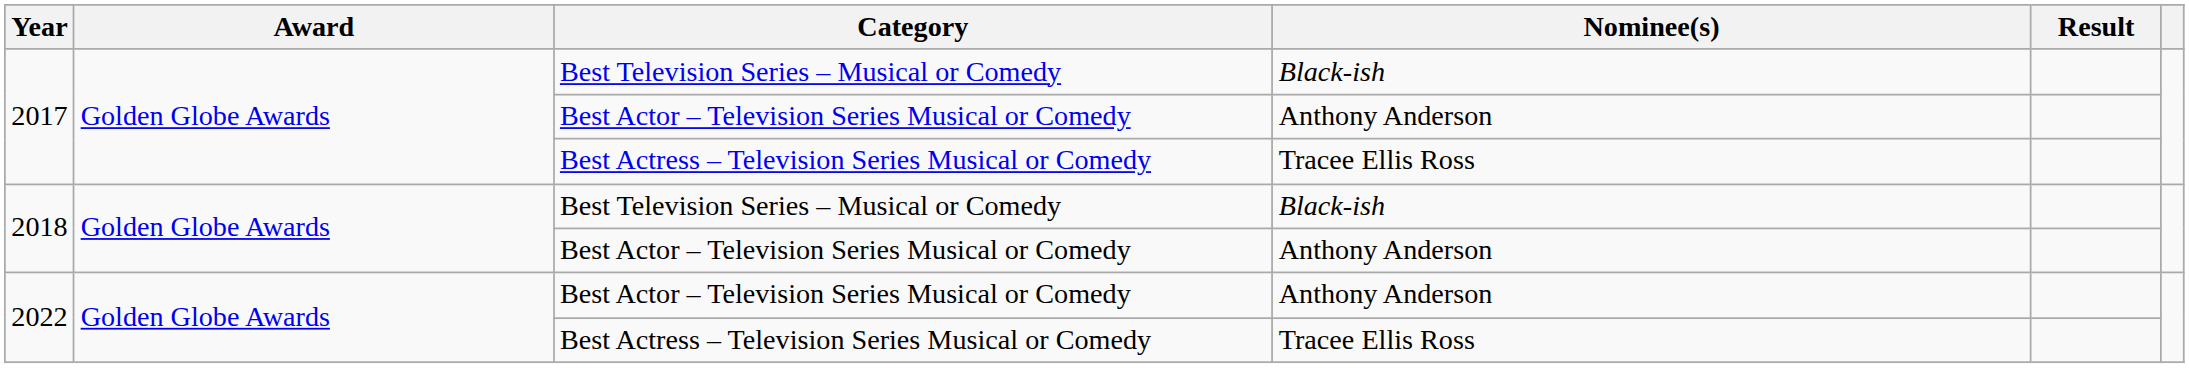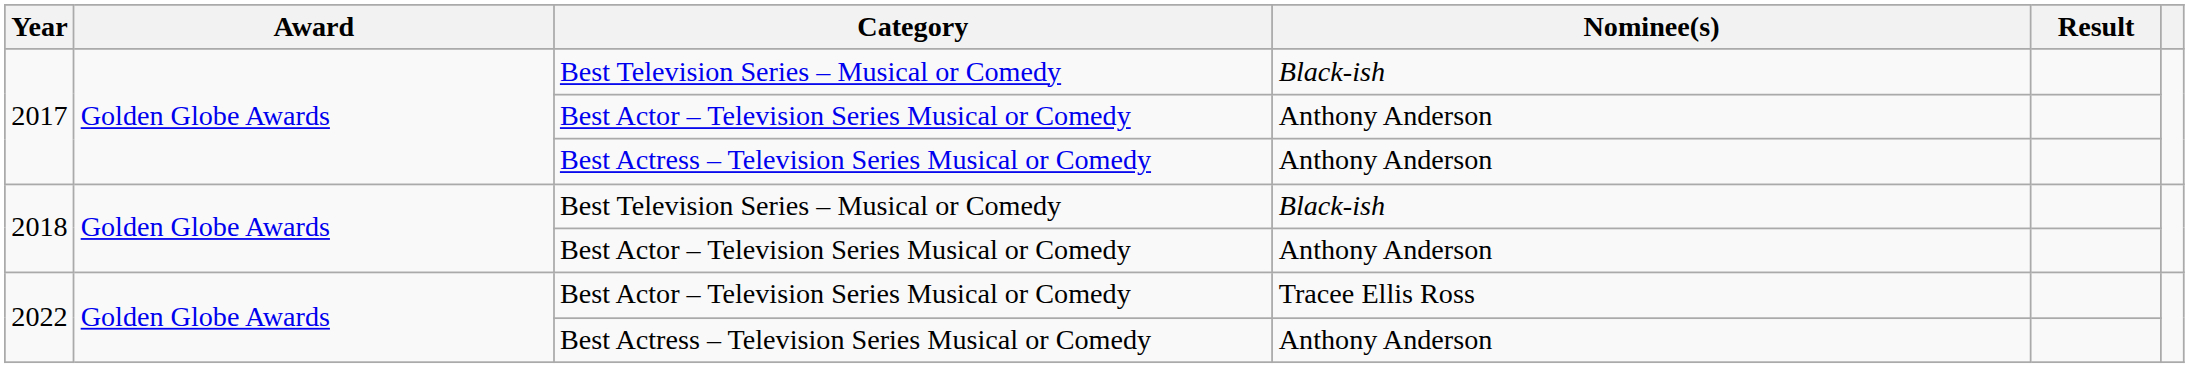 <table class="wikitable sortable" style="width:98%">
 <tr>
 <th scope="col" style="width:3%;">Year</th>
 <th scope="col" style="width:22%;">Award</th>
 <th scope="col" style="width:33%;">Category</th>
 <th>Nominee(s)</th>
 <th scope="col" style="width:6%;">Result</th>
 <th scope="col" class="unsortable" style="width:1%;"></th>
 </tr>
 <tr>
 <td rowspan="3">2017</td>
 <td rowspan="3"><a href='#'>Golden Globe Awards</a></td>
 <td><a href='#'>Best Television Series – Musical or Comedy</a></td>
 <td><em>Black-ish</em></td>
 <td></td>
 <td rowspan="3"></td>
 </tr>
 <tr>
 <td><a href='#'>Best Actor – Television Series Musical or Comedy</a></td>
 <td>Anthony Anderson</td>
 <td></td>
 </tr>
 <tr>
 <td><a href='#'>Best Actress – Television Series Musical or Comedy</a></td>
-<td>Tracee Ellis Ross</td>
+<td>Anthony Anderson</td>
 <td></td>
 </tr>
 <tr>
 <td rowspan="2">2018</td>
 <td rowspan="2"><a href='#'>Golden Globe Awards</a></td>
 <td>Best Television Series – Musical or Comedy</td>
 <td><em>Black-ish</em></td>
 <td></td>
 <td rowspan="2"></td>
 </tr>
 <tr>
 <td>Best Actor – Television Series Musical or Comedy</td>
 <td>Anthony Anderson</td>
 <td></td>
 </tr>
 <tr>
 <td rowspan="2">2022</td>
 <td rowspan="2"><a href='#'>Golden Globe Awards</a></td>
 <td>Best Actor – Television Series Musical or Comedy</td>
-<td>Anthony Anderson</td>
+<td>Tracee Ellis Ross</td>
 <td></td>
 <td rowspan="2"></td>
 </tr>
 <tr>
 <td>Best Actress – Television Series Musical or Comedy</td>
-<td>Tracee Ellis Ross</td>
+<td>Anthony Anderson</td>
 <td></td>
 </tr>
 </table>
